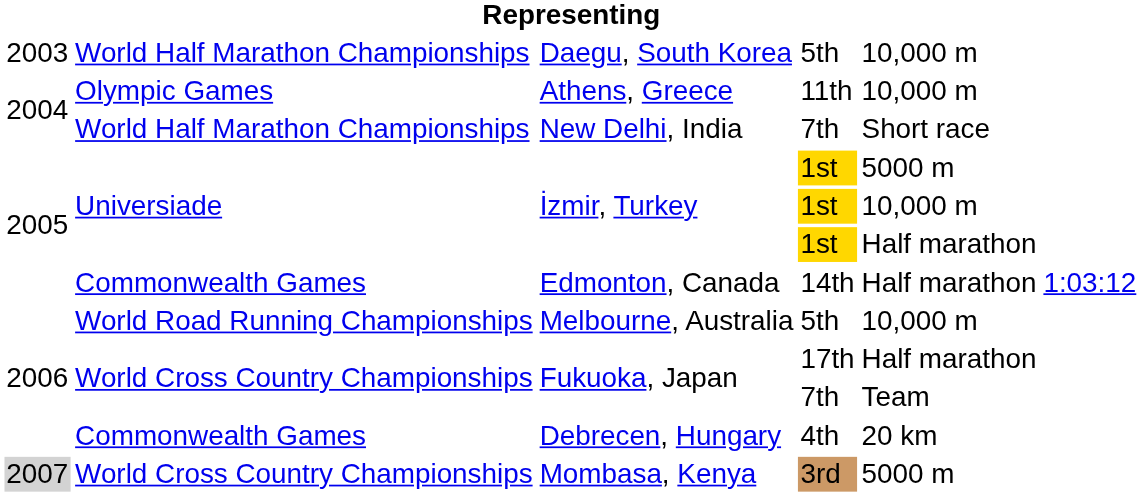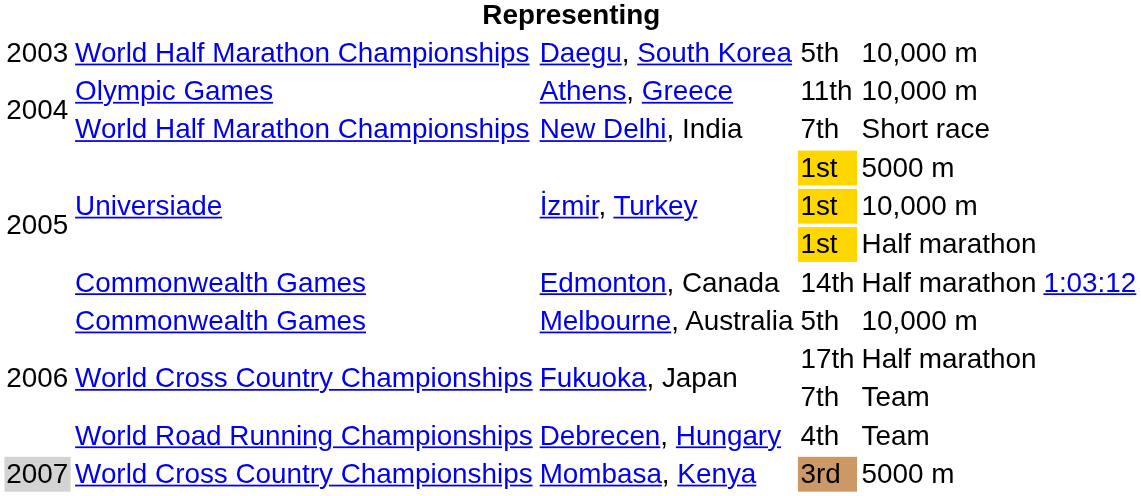 <table>
 <tr>
 <th colspan="6">Representing </th>
 </tr>
 <tr>
 <td>2003</td>
 <td><a href='#'>World Half Marathon Championships</a></td>
 <td><a href='#'>Daegu</a>, <a href='#'>South Korea</a></td>
 <td>5th</td>
 <td>10,000 m</td>
 <td></td>
 </tr>
 <tr>
 <td rowspan=2>2004</td>
 <td><a href='#'>Olympic Games</a></td>
 <td><a href='#'>Athens</a>, <a href='#'>Greece</a></td>
 <td>11th</td>
 <td>10,000 m</td>
 <td></td>
 </tr>
 <tr>
 <td><a href='#'>World Half Marathon Championships</a></td>
 <td><a href='#'>New Delhi</a>, India</td>
 <td>7th</td>
 <td>Short race</td>
 <td></td>
 </tr>
 <tr>
 <td rowspan=4>2005</td>
 <td rowspan=3><a href='#'>Universiade</a></td>
 <td rowspan=3><a href='#'>İzmir</a>, <a href='#'>Turkey</a></td>
 <td bgcolor="gold">1st</td>
 <td>5000 m</td>
 <td></td>
 </tr>
 <tr>
 <td bgcolor="gold">1st</td>
 <td>10,000 m</td>
 <td></td>
 </tr>
 <tr>
 <td bgcolor="gold">1st</td>
 <td>Half marathon</td>
 <td></td>
 </tr>
 <tr>
 <td><a href='#'>Commonwealth Games</a></td>
 <td><a href='#'>Edmonton</a>, Canada</td>
 <td>14th</td>
 <td>Half marathon</td>
 <td><a href='#'>1:03:12</a></td>
 </tr>
 <tr>
 <td rowspan=4>2006</td>
-<td><a href='#'>World Road Running Championships</a></td>
+<td><a href='#'>Commonwealth Games</a></td>
 <td><a href='#'>Melbourne</a>, Australia</td>
 <td>5th</td>
 <td>10,000 m</td>
 <td></td>
 </tr>
 <tr>
 <td rowspan=2><a href='#'>World Cross Country Championships</a></td>
 <td rowspan=2><a href='#'>Fukuoka</a>, Japan</td>
 <td>17th</td>
 <td>Half marathon</td>
 <td></td>
 </tr>
 <tr>
 <td>7th</td>
 <td>Team</td>
 <td></td>
 </tr>
 <tr>
-<td><a href='#'>Commonwealth Games</a></td>
+<td><a href='#'>World Road Running Championships</a></td>
 <td><a href='#'>Debrecen</a>, <a href='#'>Hungary</a></td>
 <td>4th</td>
-<td>20 km</td>
+<td>Team</td>
 <td></td>
 </tr>
 <tr>
 <td style="background: lightgrey;">2007</td>
 <td><a href='#'>World Cross Country Championships</a></td>
 <td><a href='#'>Mombasa</a>, <a href='#'>Kenya</a></td>
 <td bgcolor="cc9966">3rd</td>
 <td>5000 m</td>
 <td></td>
 </tr>
 </table>
